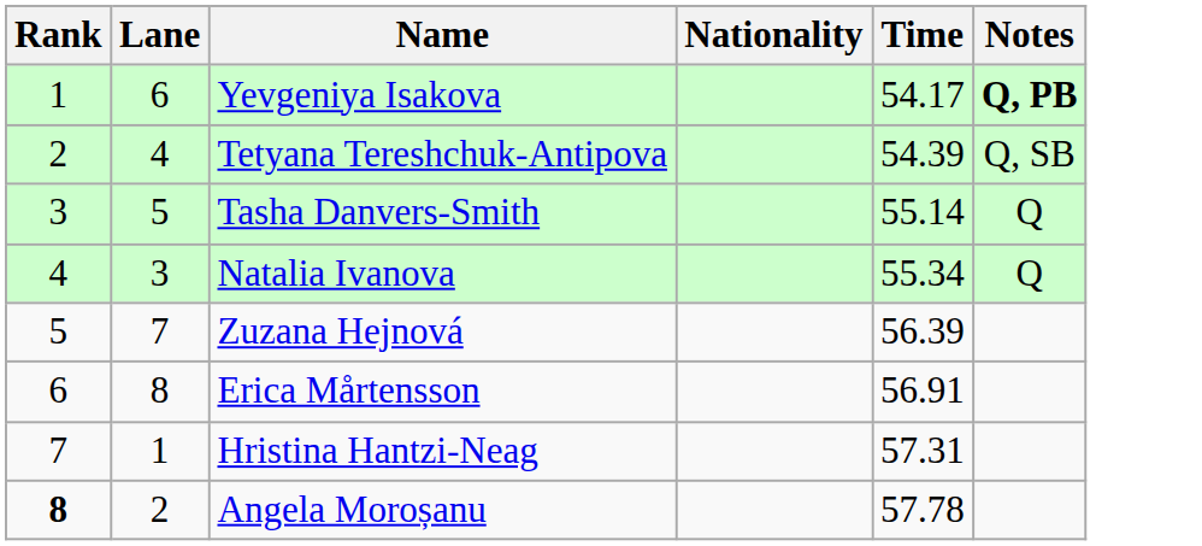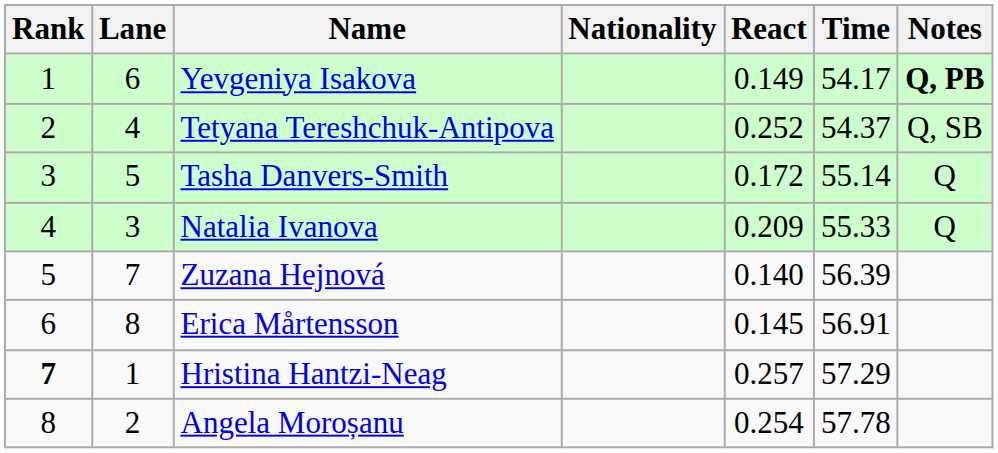 <table class="wikitable sortable" style="text-align:center">
 <tr>
 <th>Rank</th>
 <th>Lane</th>
 <th>Name</th>
 <th>Nationality</th>
+<th>React</th>
 <th>Time</th>
 <th>Notes</th>
 </tr>
 <tr bgcolor=ccffcc>
 <td>1</td>
 <td>6</td>
 <td align="left"><a href='#'>Yevgeniya Isakova</a></td>
 <td align=left></td>
+<td>0.149</td>
 <td>54.17</td>
 <td><strong>Q, PB</strong></td>
 </tr>
 <tr bgcolor=ccffcc>
 <td>2</td>
 <td>4</td>
 <td align="left"><a href='#'>Tetyana Tereshchuk-Antipova</a></td>
 <td align=left></td>
-<td>54.39</td>
+<td>0.252</td>
+<td>54.37</td>
 <td>Q, SB</td>
 </tr>
 <tr bgcolor=ccffcc>
 <td>3</td>
 <td>5</td>
 <td align="left"><a href='#'>Tasha Danvers-Smith</a></td>
 <td align=left></td>
+<td>0.172</td>
 <td>55.14</td>
 <td>Q</td>
 </tr>
 <tr bgcolor=ccffcc>
 <td>4</td>
 <td>3</td>
 <td align="left"><a href='#'>Natalia Ivanova</a></td>
 <td align=left></td>
-<td>55.34</td>
+<td>0.209</td>
+<td>55.33</td>
 <td>Q</td>
 </tr>
 <tr>
 <td>5</td>
 <td>7</td>
 <td align="left"><a href='#'>Zuzana Hejnová</a></td>
 <td align=left></td>
+<td>0.140</td>
 <td>56.39</td>
 <td></td>
 </tr>
 <tr>
 <td>6</td>
 <td>8</td>
 <td align="left"><a href='#'>Erica Mårtensson</a></td>
 <td align=left></td>
+<td>0.145</td>
 <td>56.91</td>
 <td></td>
 </tr>
 <tr>
-<td>7</td>
+<td><strong>7</strong></td>
 <td>1</td>
 <td align="left"><a href='#'>Hristina Hantzi-Neag</a></td>
 <td align=left></td>
-<td>57.31</td>
+<td>0.257</td>
+<td>57.29</td>
 <td></td>
 </tr>
 <tr>
-<td><strong>8</strong></td>
+<td>8</td>
 <td>2</td>
 <td align="left"><a href='#'>Angela Moroșanu</a></td>
 <td align=left></td>
+<td>0.254</td>
 <td>57.78</td>
 <td></td>
 </tr>
 </table>
